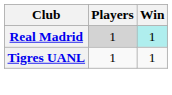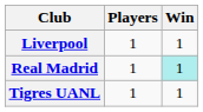 <table class="wikitable plainrowheaders" style="text-align:center">
 <tr>
 <th scope=col>Club</th>
 <th scope=col>Players</th>
 <th scope=col>Win</th>
 </tr>
 <tr>
+<th align="left" scope="row"> <a href='#'>Liverpool</a></th>
+<td align="center">1</td>
+<td align="center">1</td>
+</tr>
+<tr>
 <th align="left" scope="row"> <a href='#'>Real Madrid</a></th>
-<td align="center" style="background: lightgrey;">1</td>
+<td align="center">1</td>
 <td align="center" style="background: paleturquoise;">1</td>
 </tr>
 <tr>
 <th align="left" scope="row"> <a href='#'>Tigres UANL</a></th>
 <td align="center">1</td>
 <td align="center">1</td>
 </tr>
 </table>
